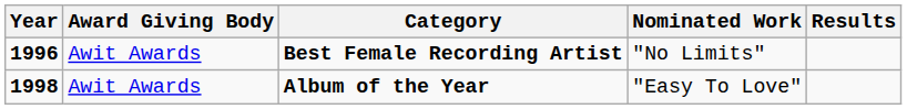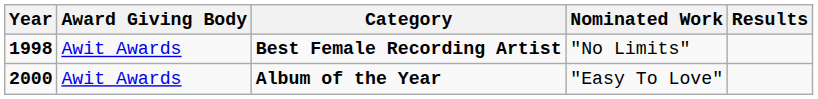 <table class="wikitable">
 <tr>
 <th>Year</th>
 <th>Award Giving Body</th>
 <th>Category</th>
 <th>Nominated Work</th>
 <th>Results</th>
 </tr>
 <tr>
-<td><strong>1996</strong></td>
+<td><strong>1998</strong></td>
 <td><a href='#'>Awit Awards</a></td>
 <td><strong>Best Female Recording Artist</strong></td>
 <td>"No Limits"</td>
 <td></td>
 </tr>
 <tr>
-<td><strong>1998</strong></td>
+<td><strong>2000</strong></td>
 <td><a href='#'>Awit Awards</a></td>
 <td><strong>Album of the Year</strong></td>
 <td>"Easy To Love"</td>
 <td></td>
 </tr>
 </table>
